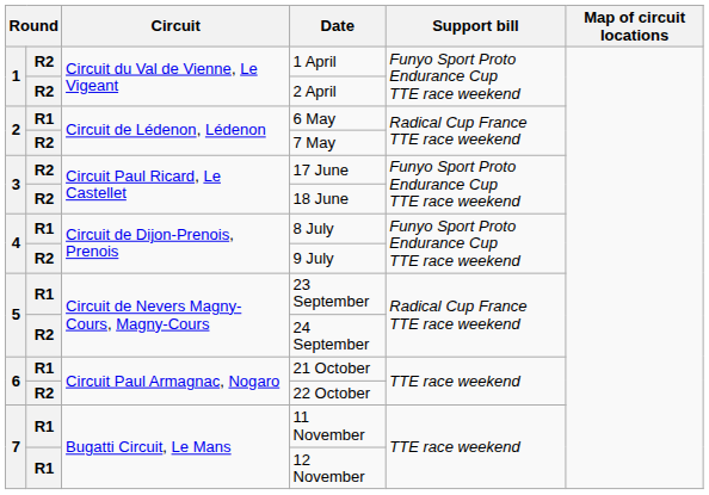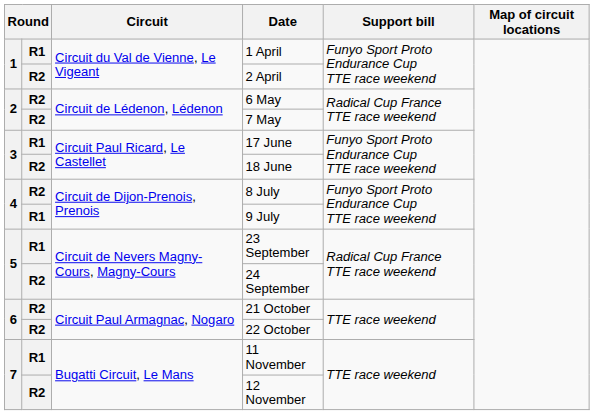 <table class="wikitable" style="font-size:85%;">
 <tr>
 <th colspan="2">Round</th>
 <th>Circuit</th>
 <th>Date</th>
 <th>Support bill</th>
 <th>Map of circuit locations</th>
 </tr>
 <tr>
 <th rowspan="2">1</th>
-<th>R2</th>
+<th>R1</th>
 <td rowspan="2"><a href='#'>Circuit du Val de Vienne</a>, <a href='#'>Le Vigeant</a></td>
 <td>1 April</td>
 <td rowspan="2"><em>Funyo Sport Proto Endurance Cup<br>TTE race weekend</em></td>
 <td rowspan="14"></td>
 </tr>
 <tr>
 <th>R2</th>
 <td>2 April</td>
 </tr>
 <tr>
 <th rowspan="2">2</th>
-<th>R1</th>
+<th>R2</th>
 <td rowspan="2"><a href='#'>Circuit de Lédenon</a>, <a href='#'>Lédenon</a></td>
 <td>6 May</td>
 <td rowspan="2"><em>Radical Cup France<br>TTE race weekend</em></td>
 </tr>
 <tr>
 <th>R2</th>
 <td>7 May</td>
 </tr>
 <tr>
 <th rowspan="2">3</th>
-<th>R2</th>
+<th>R1</th>
 <td rowspan="2"><a href='#'>Circuit Paul Ricard</a>, <a href='#'>Le Castellet</a></td>
 <td>17 June</td>
 <td rowspan="2"><em>Funyo Sport Proto Endurance Cup<br>TTE race weekend</em></td>
 </tr>
 <tr>
 <th>R2</th>
 <td>18 June</td>
 </tr>
 <tr>
 <th rowspan="2">4</th>
-<th>R1</th>
+<th>R2</th>
 <td rowspan="2"><a href='#'>Circuit de Dijon-Prenois</a>, <a href='#'>Prenois</a></td>
 <td>8 July</td>
 <td rowspan="2"><em>Funyo Sport Proto Endurance Cup<br>TTE race weekend</em></td>
 </tr>
 <tr>
-<th>R2</th>
+<th>R1</th>
 <td>9 July</td>
 </tr>
 <tr>
 <th rowspan="2">5</th>
 <th>R1</th>
 <td rowspan="2"><a href='#'>Circuit de Nevers Magny-Cours</a>, <a href='#'>Magny-Cours</a></td>
 <td>23 September</td>
 <td rowspan="2"><em>Radical Cup France<br>TTE race weekend</em></td>
 </tr>
 <tr>
 <th>R2</th>
 <td>24 September</td>
 </tr>
 <tr>
 <th rowspan="2">6</th>
-<th>R1</th>
+<th>R2</th>
 <td rowspan="2"><a href='#'>Circuit Paul Armagnac</a>, <a href='#'>Nogaro</a></td>
 <td>21 October</td>
 <td rowspan="2"><em>TTE race weekend</em></td>
 </tr>
 <tr>
 <th>R2</th>
 <td>22 October</td>
 </tr>
 <tr>
 <th rowspan="2">7</th>
 <th>R1</th>
 <td rowspan="2"><a href='#'>Bugatti Circuit</a>, <a href='#'>Le Mans</a></td>
 <td>11 November</td>
 <td rowspan="2"><em>TTE race weekend</em></td>
 </tr>
 <tr>
-<th>R1</th>
+<th>R2</th>
 <td>12 November</td>
 </tr>
 </table>
